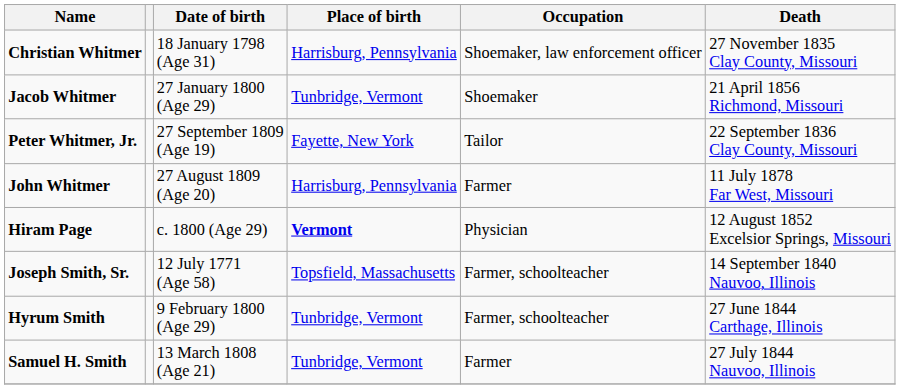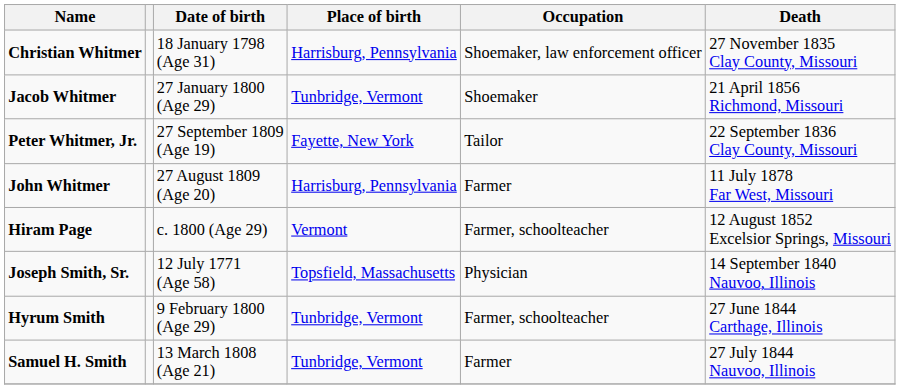 <table class="wikitable">
 <tr>
 <th>Name</th>
 <th></th>
 <th>Date of birth</th>
 <th>Place of birth</th>
 <th>Occupation</th>
 <th>Death</th>
 </tr>
 <tr>
 <td><strong>Christian Whitmer</strong></td>
 <td></td>
 <td>18 January 1798<br>(Age 31)</td>
 <td><a href='#'>Harrisburg, Pennsylvania</a></td>
 <td>Shoemaker, law enforcement officer</td>
 <td>27 November 1835<br><a href='#'>Clay County, Missouri</a></td>
 </tr>
 <tr>
 <td><strong>Jacob Whitmer</strong></td>
 <td></td>
 <td>27 January 1800<br>(Age 29)</td>
 <td><a href='#'>Tunbridge, Vermont</a></td>
 <td>Shoemaker</td>
 <td>21 April 1856<br><a href='#'>Richmond, Missouri</a></td>
 </tr>
 <tr>
 <td><strong>Peter Whitmer, Jr.</strong></td>
 <td></td>
 <td>27 September 1809<br>(Age 19)</td>
 <td><a href='#'>Fayette, New York</a></td>
 <td>Tailor</td>
 <td>22 September 1836<br><a href='#'>Clay County, Missouri</a></td>
 </tr>
 <tr>
 <td><strong>John Whitmer</strong></td>
 <td></td>
 <td>27 August 1809<br>(Age 20)</td>
 <td><a href='#'>Harrisburg, Pennsylvania</a></td>
 <td>Farmer</td>
 <td>11 July 1878<br><a href='#'>Far West, Missouri</a></td>
 </tr>
 <tr>
 <td><strong>Hiram Page</strong></td>
 <td></td>
 <td>c. 1800 (Age 29)</td>
-<td><strong><a href='#'>Vermont</a></strong></td>
-<td>Physician</td>
+<td><a href='#'>Vermont</a></td>
+<td>Farmer, schoolteacher</td>
 <td>12 August 1852<br>Excelsior Springs, <a href='#'>Missouri</a></td>
 </tr>
 <tr>
 <td><strong>Joseph Smith, Sr.</strong></td>
 <td></td>
 <td>12 July 1771<br>(Age 58)</td>
 <td><a href='#'>Topsfield, Massachusetts</a></td>
-<td>Farmer, schoolteacher</td>
+<td>Physician</td>
 <td>14 September 1840<br><a href='#'>Nauvoo, Illinois</a></td>
 </tr>
 <tr>
 <td><strong>Hyrum Smith</strong></td>
 <td></td>
 <td>9 February 1800<br>(Age 29)</td>
 <td><a href='#'>Tunbridge, Vermont</a></td>
 <td>Farmer, schoolteacher</td>
 <td>27 June 1844<br><a href='#'>Carthage, Illinois</a></td>
 </tr>
 <tr>
 <td><strong>Samuel H. Smith</strong></td>
 <td></td>
 <td>13 March 1808<br>(Age 21)</td>
 <td><a href='#'>Tunbridge, Vermont</a></td>
 <td>Farmer</td>
 <td>27 July 1844<br><a href='#'>Nauvoo, Illinois</a></td>
 </tr>
 <tr>
 </tr>
 </table>
